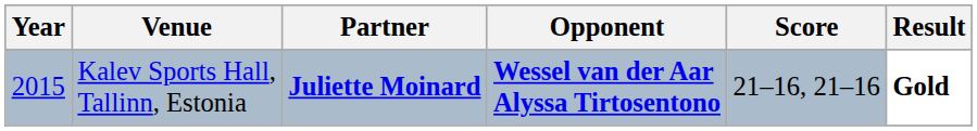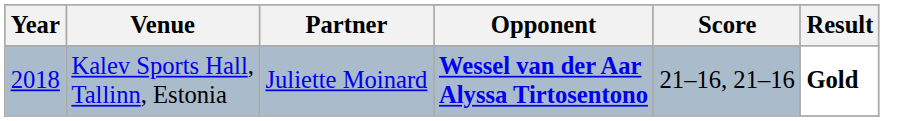 <table class="sortable wikitable" style="font-size: 90%;">
 <tr>
 <th>Year</th>
 <th>Venue</th>
 <th>Partner</th>
 <th>Opponent</th>
 <th>Score</th>
 <th>Result</th>
 </tr>
 <tr style="background:#AABBCC">
-<td align="center"><a href='#'>2015</a></td>
+<td align="center"><a href='#'>2018</a></td>
 <td align="left"><a href='#'>Kalev Sports Hall</a>,<br><a href='#'>Tallinn</a>, Estonia</td>
-<td align="left"><strong> <a href='#'>Juliette Moinard</a></strong></td>
+<td align="left"> <a href='#'>Juliette Moinard</a></td>
 <td align="left"><strong> <a href='#'>Wessel van der Aar</a><br> <a href='#'>Alyssa Tirtosentono</a></strong></td>
 <td align="left">21–16, 21–16</td>
 <td style="text-align:left; background:white"> <strong>Gold</strong></td>
 </tr>
 </table>
